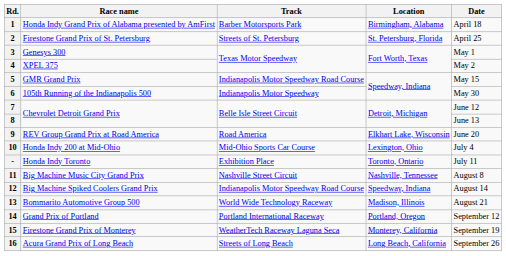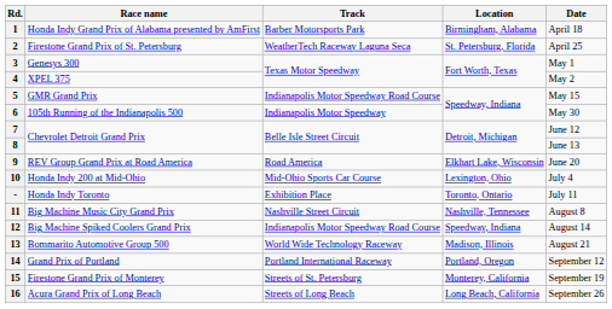 <table class="wikitable" style="font-size: 85%">
 <tr>
 <th>Rd.</th>
 <th>Race name</th>
 <th>Track</th>
 <th>Location</th>
 <th>Date</th>
 </tr>
 <tr>
 <th>1</th>
 <td><a href='#'>Honda Indy Grand Prix of Alabama presented by AmFirst</a></td>
 <td> <a href='#'>Barber Motorsports Park</a></td>
 <td><a href='#'>Birmingham, Alabama</a></td>
 <td>April 18</td>
 </tr>
 <tr>
 <th>2</th>
 <td><a href='#'>Firestone Grand Prix of St. Petersburg</a></td>
-<td> <a href='#'>Streets of St. Petersburg</a></td>
+<td> <a href='#'>WeatherTech Raceway Laguna Seca</a></td>
 <td><a href='#'>St. Petersburg, Florida</a></td>
 <td>April 25</td>
 </tr>
 <tr>
 <th>3</th>
 <td><a href='#'>Genesys 300</a></td>
 <td rowspan="2"> <a href='#'>Texas Motor Speedway</a></td>
 <td rowspan="2"><a href='#'>Fort Worth, Texas</a></td>
 <td>May 1</td>
 </tr>
 <tr>
 <th>4</th>
 <td><a href='#'>XPEL 375</a></td>
 <td>May 2</td>
 </tr>
 <tr>
 <th>5</th>
 <td><a href='#'>GMR Grand Prix</a></td>
 <td> <a href='#'>Indianapolis Motor Speedway Road Course</a></td>
 <td rowspan="2"><a href='#'>Speedway, Indiana</a></td>
 <td>May 15</td>
 </tr>
 <tr>
 <th>6</th>
 <td><a href='#'>105th Running of the Indianapolis 500</a></td>
 <td> <a href='#'>Indianapolis Motor Speedway</a></td>
 <td>May 30</td>
 </tr>
 <tr>
 <th>7</th>
 <td rowspan="2"><a href='#'>Chevrolet Detroit Grand Prix</a></td>
 <td rowspan="2"> <a href='#'>Belle Isle Street Circuit</a></td>
 <td rowspan="2"><a href='#'>Detroit, Michigan</a></td>
 <td>June 12</td>
 </tr>
 <tr>
 <th>8</th>
 <td>June 13</td>
 </tr>
 <tr>
 <th>9</th>
 <td><a href='#'>REV Group Grand Prix at Road America</a></td>
 <td> <a href='#'>Road America</a></td>
 <td><a href='#'>Elkhart Lake, Wisconsin</a></td>
 <td>June 20</td>
 </tr>
 <tr>
 <th>10</th>
 <td><a href='#'>Honda Indy 200 at Mid-Ohio</a></td>
 <td> <a href='#'>Mid-Ohio Sports Car Course</a></td>
 <td><a href='#'>Lexington, Ohio</a></td>
 <td>July 4</td>
 </tr>
 <tr>
 <th>-</th>
 <td><a href='#'>Honda Indy Toronto</a></td>
 <td> <a href='#'>Exhibition Place</a></td>
 <td><a href='#'>Toronto, Ontario</a></td>
 <td>July 11</td>
 </tr>
 <tr>
 <th>11</th>
 <td><a href='#'>Big Machine Music City Grand Prix</a></td>
 <td> <a href='#'>Nashville Street Circuit</a></td>
 <td><a href='#'>Nashville, Tennessee</a></td>
 <td>August 8</td>
 </tr>
 <tr>
 <th>12</th>
 <td><a href='#'>Big Machine Spiked Coolers Grand Prix</a></td>
 <td> <a href='#'>Indianapolis Motor Speedway Road Course</a></td>
 <td><a href='#'>Speedway, Indiana</a></td>
 <td>August 14</td>
 </tr>
 <tr>
 <th>13</th>
 <td><a href='#'>Bommarito Automotive Group 500</a></td>
 <td> <a href='#'>World Wide Technology Raceway</a></td>
 <td><a href='#'>Madison, Illinois</a></td>
 <td>August 21</td>
 </tr>
 <tr>
 <th>14</th>
 <td><a href='#'>Grand Prix of Portland</a></td>
 <td> <a href='#'>Portland International Raceway</a></td>
 <td><a href='#'>Portland, Oregon</a></td>
 <td>September 12</td>
 </tr>
 <tr>
 <th>15</th>
 <td><a href='#'>Firestone Grand Prix of Monterey</a></td>
-<td> <a href='#'>WeatherTech Raceway Laguna Seca</a></td>
+<td> <a href='#'>Streets of St. Petersburg</a></td>
 <td><a href='#'>Monterey, California</a></td>
 <td>September 19</td>
 </tr>
 <tr>
 <th>16</th>
 <td><a href='#'>Acura Grand Prix of Long Beach</a></td>
 <td> <a href='#'>Streets of Long Beach</a></td>
 <td><a href='#'>Long Beach, California</a></td>
 <td>September 26</td>
 </tr>
 </table>
